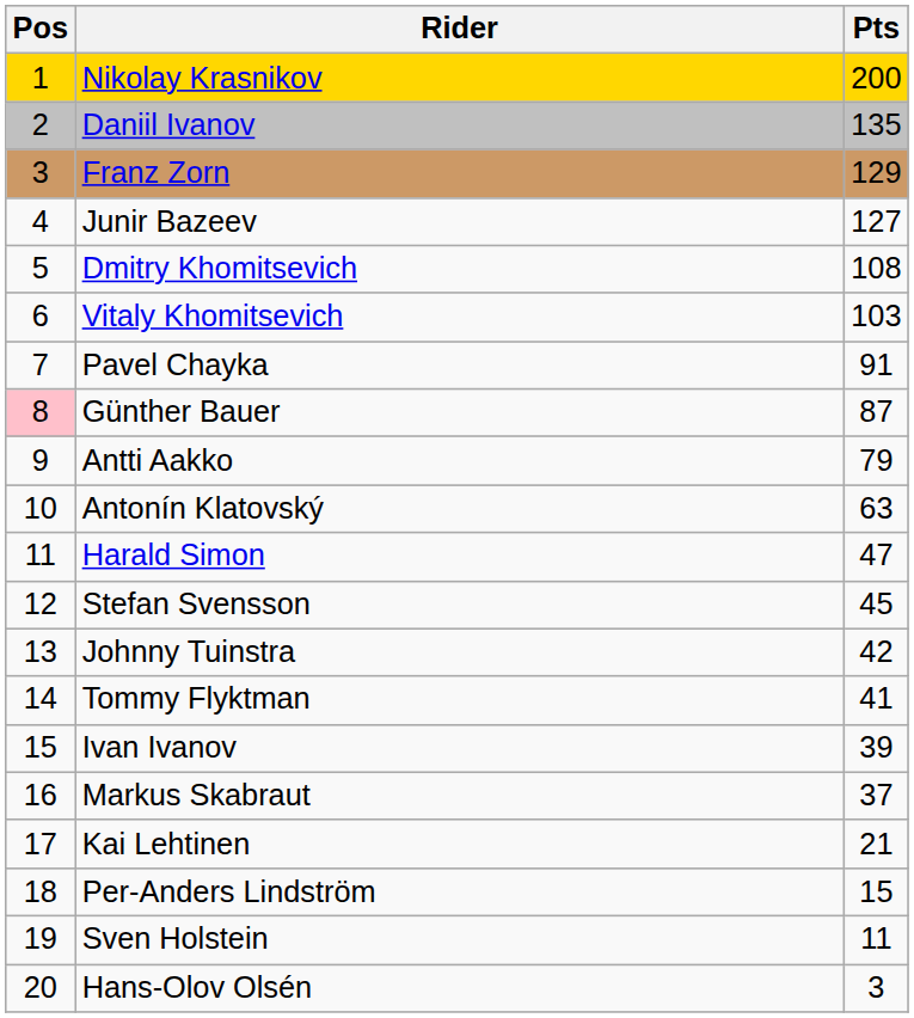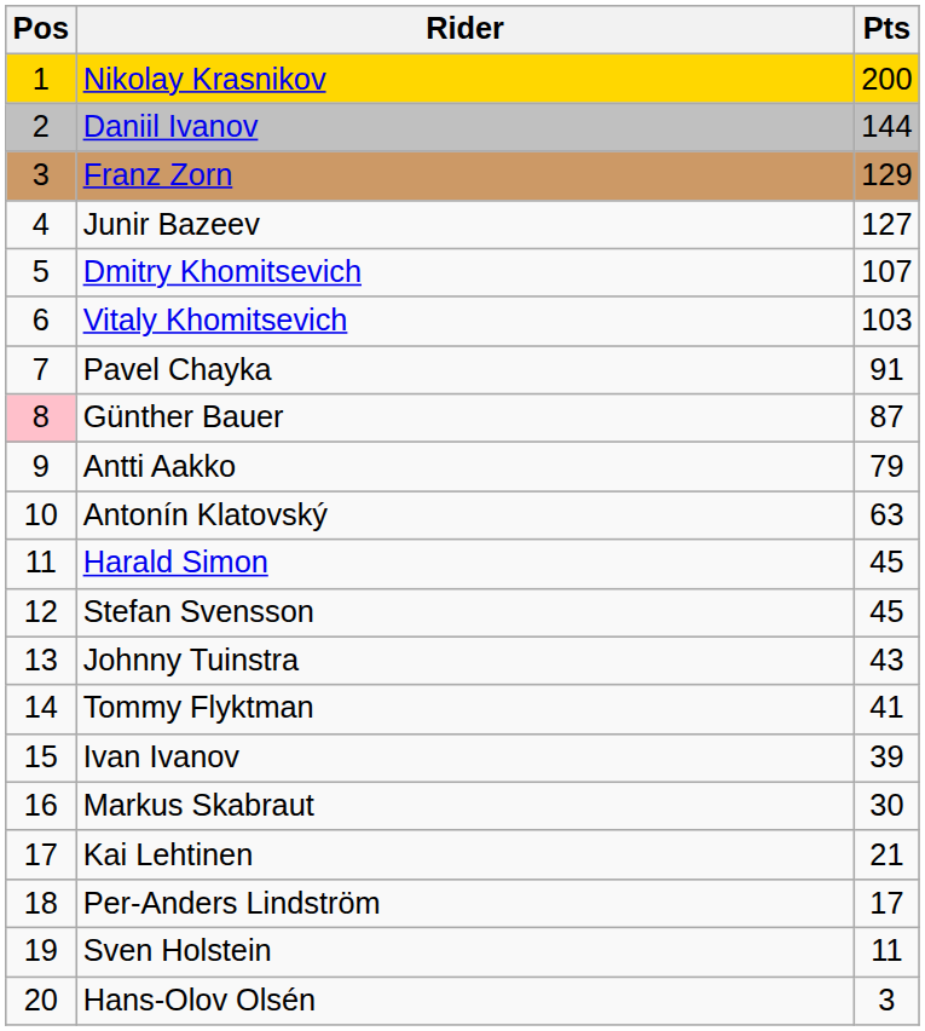 <table class="wikitable" style="font-size: 100%">
 <tr>
 <th width=20>Pos</th>
 <th width=400>Rider</th>
 <th width=20>Pts</th>
 </tr>
 <tr align=center style="background-color: gold;">
 <td>1</td>
 <td align="left"> <a href='#'>Nikolay Krasnikov</a></td>
 <td>200</td>
 </tr>
 <tr align=center style="background-color: silver;">
 <td>2</td>
 <td align="left"> <a href='#'>Daniil Ivanov</a></td>
-<td>135</td>
+<td>144</td>
 </tr>
 <tr align=center style="background-color: #cc9966;">
 <td>3</td>
 <td align="left"> <a href='#'>Franz Zorn</a></td>
 <td>129</td>
 </tr>
 <tr align=center>
 <td>4</td>
 <td align="left"> Junir Bazeev</td>
 <td>127</td>
 </tr>
 <tr align=center>
 <td>5</td>
 <td align="left"> <a href='#'>Dmitry Khomitsevich</a></td>
-<td>108</td>
+<td>107</td>
 </tr>
 <tr align=center>
 <td>6</td>
 <td align="left"> <a href='#'>Vitaly Khomitsevich</a></td>
 <td>103</td>
 </tr>
 <tr align=center>
 <td>7</td>
 <td align="left"> Pavel Chayka</td>
 <td>91</td>
 </tr>
 <tr align=center>
 <td style="background: pink;">8</td>
 <td align="left"> Günther Bauer</td>
 <td>87</td>
 </tr>
 <tr align=center>
 <td>9</td>
 <td align="left"> Antti Aakko</td>
 <td>79</td>
 </tr>
 <tr align=center>
 <td>10</td>
 <td align="left"> Antonín Klatovský</td>
 <td>63</td>
 </tr>
 <tr align=center>
 <td>11</td>
 <td align="left"> <a href='#'>Harald Simon</a></td>
-<td>47</td>
+<td>45</td>
 </tr>
 <tr align=center>
 <td>12</td>
 <td align="left"> Stefan Svensson</td>
 <td>45</td>
 </tr>
 <tr align=center>
 <td>13</td>
 <td align="left"> Johnny Tuinstra</td>
-<td>42</td>
+<td>43</td>
 </tr>
 <tr align=center>
 <td>14</td>
 <td align="left"> Tommy Flyktman</td>
 <td>41</td>
 </tr>
 <tr align=center>
 <td>15</td>
 <td align="left"> Ivan Ivanov</td>
 <td>39</td>
 </tr>
 <tr align=center>
 <td>16</td>
 <td align="left"> Markus Skabraut</td>
-<td>37</td>
+<td>30</td>
 </tr>
 <tr align=center>
 <td>17</td>
 <td align="left"> Kai Lehtinen</td>
 <td>21</td>
 </tr>
 <tr align=center>
 <td>18</td>
 <td align="left"> Per-Anders Lindström</td>
-<td>15</td>
+<td>17</td>
 </tr>
 <tr align=center>
 <td>19</td>
 <td align="left"> Sven Holstein</td>
 <td>11</td>
 </tr>
 <tr align=center>
 <td>20</td>
 <td align="left"> Hans-Olov Olsén</td>
 <td>3</td>
 </tr>
 </table>
